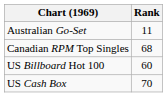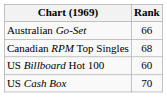 <table class="wikitable sortable">
 <tr>
 <th>Chart (1969)</th>
 <th>Rank</th>
 </tr>
 <tr>
 <td>Australian <em>Go-Set</em></td>
-<td style="text-align:center;">11</td>
+<td style="text-align:center;">66</td>
 </tr>
 <tr>
 <td>Canadian <em>RPM</em> Top Singles</td>
 <td style="text-align:center;">68</td>
 </tr>
 <tr>
 <td>US <em>Billboard</em> Hot 100 </td>
 <td style="text-align:center;">60</td>
 </tr>
 <tr>
 <td>US <em>Cash Box</em> </td>
 <td style="text-align:center;">70</td>
 </tr>
 </table>
